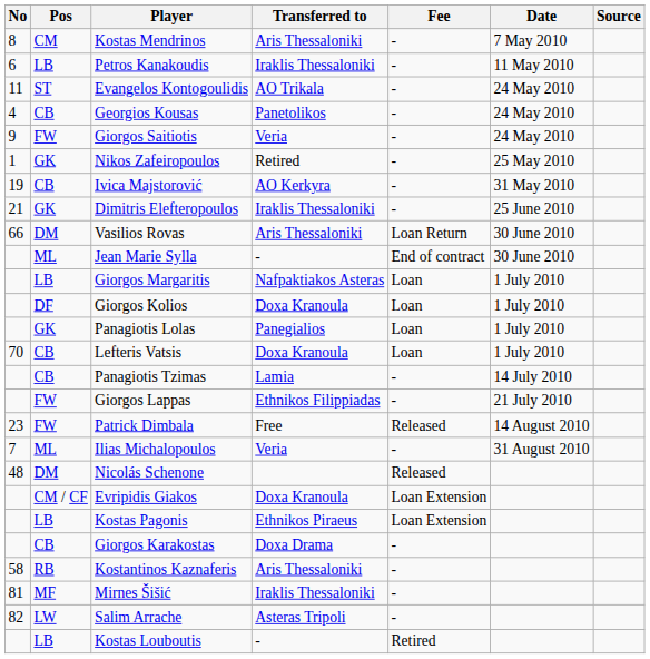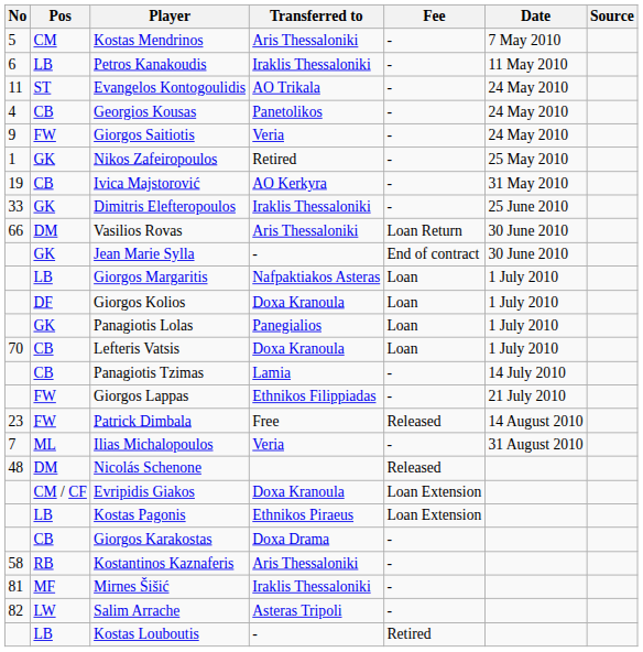 <table class="wikitable">
 <tr>
 <th>No</th>
 <th>Pos</th>
 <th>Player</th>
 <th>Transferred to</th>
 <th>Fee</th>
 <th>Date</th>
 <th>Source</th>
 </tr>
 <tr>
-<td>8</td>
+<td>5</td>
 <td><a href='#'>CM</a></td>
 <td><a href='#'>Kostas Mendrinos</a></td>
 <td><a href='#'>Aris Thessaloniki</a></td>
 <td>-</td>
 <td>7 May 2010</td>
 <td></td>
 </tr>
 <tr>
 <td>6</td>
 <td><a href='#'>LB</a></td>
 <td><a href='#'>Petros Kanakoudis</a></td>
 <td><a href='#'>Iraklis Thessaloniki</a></td>
 <td>-</td>
 <td>11 May 2010</td>
 <td></td>
 </tr>
 <tr>
 <td>11</td>
 <td><a href='#'>ST</a></td>
 <td><a href='#'>Evangelos Kontogoulidis</a></td>
 <td><a href='#'>AO Trikala</a></td>
 <td>-</td>
 <td>24 May 2010</td>
 <td></td>
 </tr>
 <tr>
 <td>4</td>
 <td><a href='#'>CB</a></td>
 <td><a href='#'>Georgios Kousas</a></td>
 <td><a href='#'>Panetolikos</a></td>
 <td>-</td>
 <td>24 May 2010</td>
 <td></td>
 </tr>
 <tr>
 <td>9</td>
 <td><a href='#'>FW</a></td>
 <td><a href='#'>Giorgos Saitiotis</a></td>
 <td><a href='#'>Veria</a></td>
 <td>-</td>
 <td>24 May 2010</td>
 <td></td>
 </tr>
 <tr>
 <td>1</td>
 <td><a href='#'>GK</a></td>
 <td><a href='#'>Nikos Zafeiropoulos</a></td>
 <td>Retired</td>
 <td>-</td>
 <td>25 May 2010</td>
 <td></td>
 </tr>
 <tr>
 <td>19</td>
 <td><a href='#'>CB</a></td>
 <td><a href='#'>Ivica Majstorović</a></td>
 <td><a href='#'>AO Kerkyra</a></td>
 <td>-</td>
 <td>31 May 2010</td>
 <td></td>
 </tr>
 <tr>
-<td>21</td>
+<td>33</td>
 <td><a href='#'>GK</a></td>
 <td><a href='#'>Dimitris Elefteropoulos</a></td>
 <td><a href='#'>Iraklis Thessaloniki</a></td>
 <td>-</td>
 <td>25 June 2010</td>
 <td></td>
 </tr>
 <tr>
 <td>66</td>
 <td><a href='#'>DM</a></td>
 <td>Vasilios Rovas</td>
 <td><a href='#'>Aris Thessaloniki</a></td>
 <td>Loan Return</td>
 <td>30 June 2010</td>
 <td></td>
 </tr>
 <tr>
 <td></td>
-<td><a href='#'>ML</a></td>
+<td><a href='#'>GK</a></td>
 <td><a href='#'>Jean Marie Sylla</a></td>
 <td>-</td>
 <td>End of contract</td>
 <td>30 June 2010</td>
 <td></td>
 </tr>
 <tr>
 <td></td>
 <td><a href='#'>LB</a></td>
 <td><a href='#'>Giorgos Margaritis</a></td>
 <td><a href='#'>Nafpaktiakos Asteras</a></td>
 <td>Loan</td>
 <td>1 July 2010</td>
 <td></td>
 </tr>
 <tr>
 <td></td>
 <td><a href='#'>DF</a></td>
 <td>Giorgos Kolios</td>
 <td><a href='#'>Doxa Kranoula</a></td>
 <td>Loan</td>
 <td>1 July 2010</td>
 <td></td>
 </tr>
 <tr>
 <td></td>
 <td><a href='#'>GK</a></td>
 <td>Panagiotis Lolas</td>
 <td><a href='#'>Panegialios</a></td>
 <td>Loan</td>
 <td>1 July 2010</td>
 <td></td>
 </tr>
 <tr>
 <td>70</td>
 <td><a href='#'>CB</a></td>
 <td>Lefteris Vatsis</td>
 <td><a href='#'>Doxa Kranoula</a></td>
 <td>Loan</td>
 <td>1 July 2010</td>
 <td></td>
 </tr>
 <tr>
 <td></td>
 <td><a href='#'>CB</a></td>
 <td>Panagiotis Tzimas</td>
 <td><a href='#'>Lamia</a></td>
 <td>-</td>
 <td>14 July 2010</td>
 <td></td>
 </tr>
 <tr>
 <td></td>
 <td><a href='#'>FW</a></td>
 <td>Giorgos Lappas</td>
 <td><a href='#'>Ethnikos Filippiadas</a></td>
 <td>-</td>
 <td>21 July 2010</td>
 <td></td>
 </tr>
 <tr>
 <td>23</td>
 <td><a href='#'>FW</a></td>
 <td><a href='#'>Patrick Dimbala</a></td>
 <td>Free</td>
 <td>Released</td>
 <td>14 August 2010</td>
 <td></td>
 </tr>
 <tr>
 <td>7</td>
 <td><a href='#'>ML</a></td>
 <td><a href='#'>Ilias Michalopoulos</a></td>
 <td><a href='#'>Veria</a></td>
 <td>-</td>
 <td>31 August 2010</td>
 <td></td>
 </tr>
 <tr>
 <td>48</td>
 <td><a href='#'>DM</a></td>
 <td><a href='#'>Nicolás Schenone</a></td>
 <td></td>
 <td>Released</td>
 <td></td>
 <td></td>
 </tr>
 <tr>
 <td></td>
 <td><a href='#'>CM</a> / <a href='#'>CF</a></td>
 <td><a href='#'>Evripidis Giakos</a></td>
 <td><a href='#'>Doxa Kranoula</a></td>
 <td>Loan Extension</td>
 <td></td>
 <td></td>
 </tr>
 <tr>
 <td></td>
 <td><a href='#'>LB</a></td>
 <td><a href='#'>Kostas Pagonis</a></td>
 <td><a href='#'>Ethnikos Piraeus</a></td>
 <td>Loan Extension</td>
 <td></td>
 <td></td>
 </tr>
 <tr>
 <td></td>
 <td><a href='#'>CB</a></td>
 <td><a href='#'>Giorgos Karakostas</a></td>
 <td><a href='#'>Doxa Drama</a></td>
 <td>-</td>
 <td></td>
 <td></td>
 </tr>
 <tr>
 <td>58</td>
 <td><a href='#'>RB</a></td>
 <td><a href='#'>Kostantinos Kaznaferis</a></td>
 <td><a href='#'>Aris Thessaloniki</a></td>
 <td>-</td>
 <td></td>
 <td></td>
 </tr>
 <tr>
 <td>81</td>
 <td><a href='#'><abbr>MF</abbr></a></td>
 <td><a href='#'>Mirnes Šišić</a></td>
 <td><a href='#'>Iraklis Thessaloniki</a></td>
 <td>-</td>
 <td></td>
 <td></td>
 </tr>
 <tr>
 <td>82</td>
 <td><a href='#'>LW</a></td>
 <td><a href='#'>Salim Arrache</a></td>
 <td><a href='#'>Asteras Tripoli</a></td>
 <td>-</td>
 <td></td>
 <td></td>
 </tr>
 <tr>
 <td></td>
 <td><a href='#'>LB</a></td>
 <td><a href='#'>Kostas Louboutis</a></td>
 <td>-</td>
 <td>Retired</td>
 <td></td>
 <td></td>
 </tr>
 </table>
